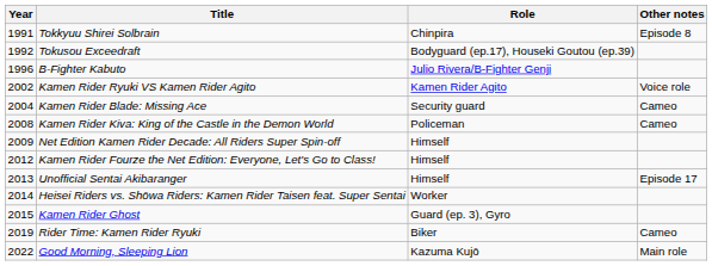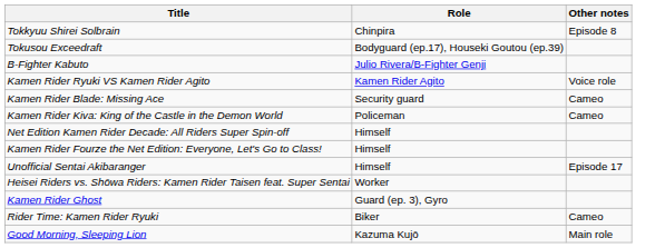 <table class="wikitable" style="font-size: 90%;">
 <tr>
-<th>Year</th>
 <th>Title</th>
 <th>Role</th>
 <th>Other notes</th>
 </tr>
 <tr>
-<td>1991</td>
 <td><em>Tokkyuu Shirei Solbrain</em></td>
 <td>Chinpira</td>
 <td>Episode 8</td>
 </tr>
 <tr>
-<td>1992</td>
 <td><em>Tokusou Exceedraft</em></td>
 <td>Bodyguard (ep.17), Houseki Goutou (ep.39)</td>
 <td></td>
 </tr>
 <tr>
-<td>1996</td>
 <td><em>B-Fighter Kabuto</em></td>
 <td><a href='#'>Julio Rivera/B-Fighter Genji</a></td>
 <td></td>
 </tr>
 <tr>
-<td>2002</td>
 <td><em>Kamen Rider Ryuki VS Kamen Rider Agito</em></td>
 <td><a href='#'>Kamen Rider Agito</a></td>
 <td>Voice role</td>
 </tr>
 <tr>
-<td>2004</td>
 <td><em>Kamen Rider Blade: Missing Ace</em></td>
 <td>Security guard</td>
 <td>Cameo</td>
 </tr>
 <tr>
-<td>2008</td>
 <td><em>Kamen Rider Kiva: King of the Castle in the Demon World</em></td>
 <td>Policeman</td>
 <td>Cameo</td>
 </tr>
 <tr>
-<td>2009</td>
 <td><em>Net Edition Kamen Rider Decade: All Riders Super Spin-off</em></td>
 <td>Himself</td>
 <td></td>
 </tr>
 <tr>
-<td>2012</td>
 <td><em>Kamen Rider Fourze the Net Edition: Everyone, Let's Go to Class!</em></td>
 <td>Himself</td>
 <td></td>
 </tr>
 <tr>
-<td>2013</td>
 <td><em>Unofficial Sentai Akibaranger</em></td>
 <td>Himself</td>
 <td>Episode 17</td>
 </tr>
 <tr>
-<td>2014</td>
 <td><em>Heisei Riders vs. Shōwa Riders: Kamen Rider Taisen feat. Super Sentai</em></td>
 <td>Worker</td>
 <td></td>
 </tr>
 <tr>
-<td>2015</td>
 <td><em><a href='#'>Kamen Rider Ghost</a></em></td>
 <td>Guard (ep. 3), Gyro</td>
 <td></td>
 </tr>
 <tr>
-<td>2019</td>
 <td><em>Rider Time: Kamen Rider Ryuki</em></td>
 <td>Biker</td>
 <td>Cameo</td>
 </tr>
 <tr>
-<td>2022</td>
 <td><em><a href='#'>Good Morning, Sleeping Lion</a></em></td>
 <td>Kazuma Kujō</td>
 <td>Main role</td>
 </tr>
 </table>
